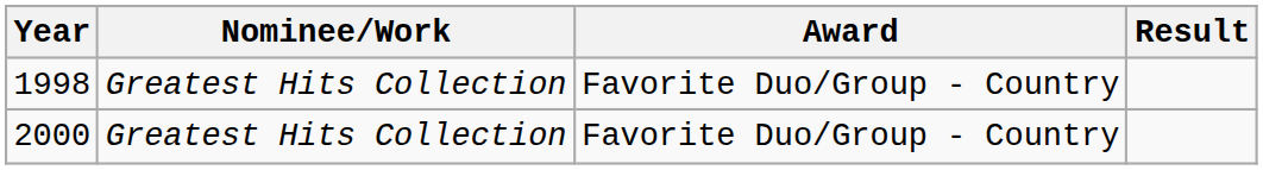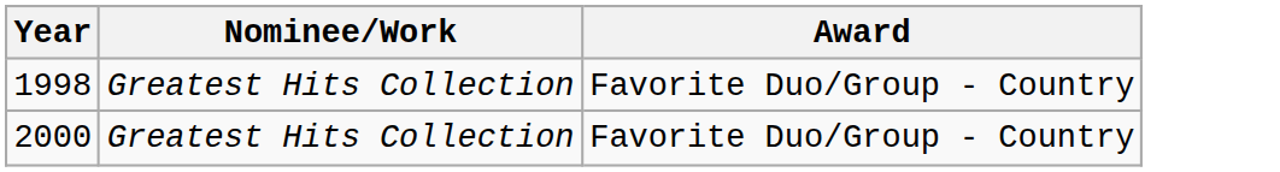 <table class="wikitable">
 <tr>
 <th>Year</th>
 <th>Nominee/Work</th>
 <th>Award</th>
-<th>Result</th>
 </tr>
 <tr>
 <td>1998</td>
 <td><em>Greatest Hits Collection</em></td>
 <td>Favorite Duo/Group - Country</td>
-<td></td>
 </tr>
 <tr>
 <td>2000</td>
 <td><em>Greatest Hits Collection</em></td>
 <td>Favorite Duo/Group - Country</td>
-<td></td>
 </tr>
 </table>
